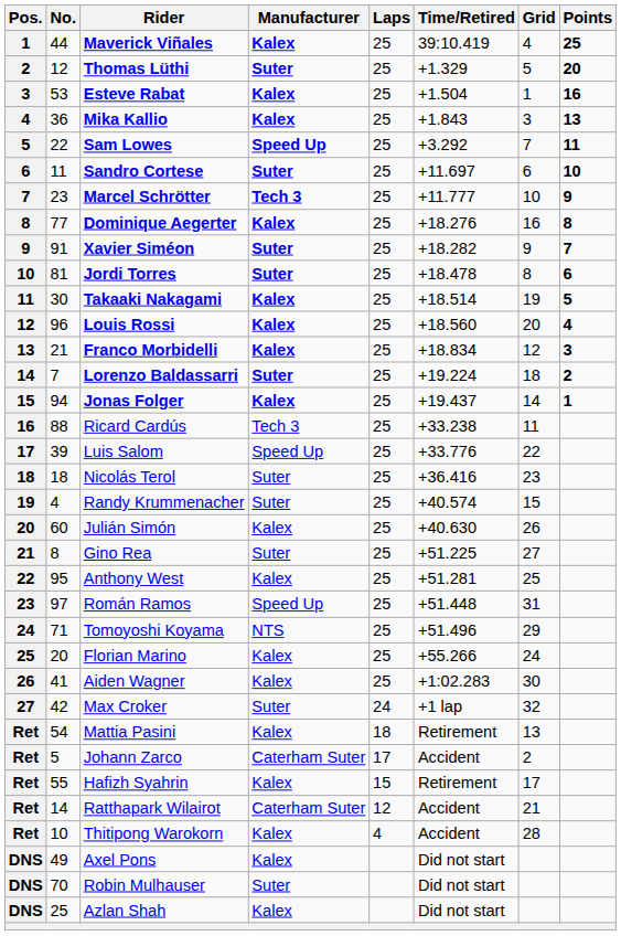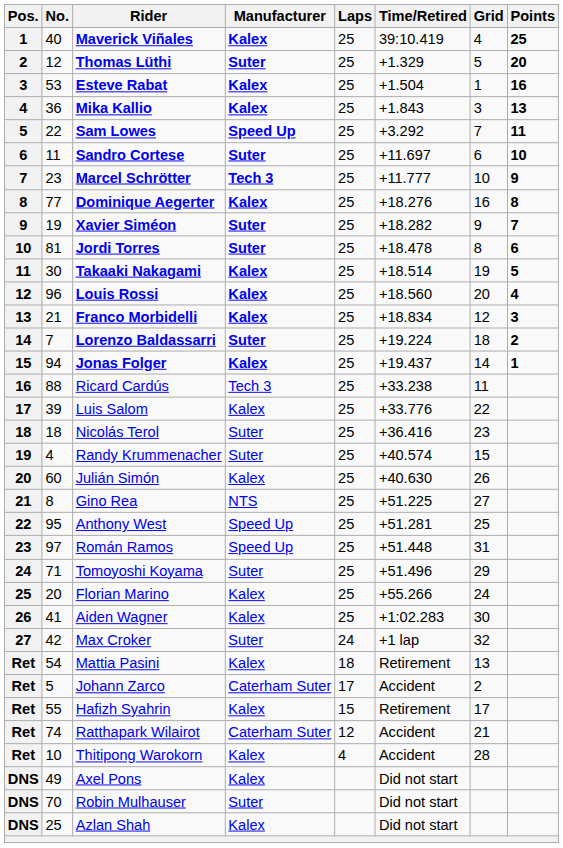 <table class="wikitable" style="font-size: 95%;">
 <tr>
 <th>Pos.</th>
 <th>No.</th>
 <th>Rider</th>
 <th>Manufacturer</th>
 <th>Laps</th>
 <th>Time/Retired</th>
 <th>Grid</th>
 <th>Points</th>
 </tr>
 <tr>
 <th>1</th>
-<td>44</td>
+<td>40</td>
 <td> <strong><a href='#'>Maverick Viñales</a></strong></td>
 <td><strong><a href='#'>Kalex</a></strong></td>
 <td>25</td>
 <td>39:10.419</td>
 <td>4</td>
 <td><strong>25</strong></td>
 </tr>
 <tr>
 <th>2</th>
 <td>12</td>
 <td> <strong><a href='#'>Thomas Lüthi</a></strong></td>
 <td><strong><a href='#'>Suter</a></strong></td>
 <td>25</td>
 <td>+1.329</td>
 <td>5</td>
 <td><strong>20</strong></td>
 </tr>
 <tr>
 <th>3</th>
 <td>53</td>
 <td> <strong><a href='#'>Esteve Rabat</a></strong></td>
 <td><strong><a href='#'>Kalex</a></strong></td>
 <td>25</td>
 <td>+1.504</td>
 <td>1</td>
 <td><strong>16</strong></td>
 </tr>
 <tr>
 <th>4</th>
 <td>36</td>
 <td> <strong><a href='#'>Mika Kallio</a></strong></td>
 <td><strong><a href='#'>Kalex</a></strong></td>
 <td>25</td>
 <td>+1.843</td>
 <td>3</td>
 <td><strong>13</strong></td>
 </tr>
 <tr>
 <th>5</th>
 <td>22</td>
 <td> <strong><a href='#'>Sam Lowes</a></strong></td>
 <td><strong><a href='#'>Speed Up</a></strong></td>
 <td>25</td>
 <td>+3.292</td>
 <td>7</td>
 <td><strong>11</strong></td>
 </tr>
 <tr>
 <th>6</th>
 <td>11</td>
 <td> <strong><a href='#'>Sandro Cortese</a></strong></td>
 <td><strong><a href='#'>Suter</a></strong></td>
 <td>25</td>
 <td>+11.697</td>
 <td>6</td>
 <td><strong>10</strong></td>
 </tr>
 <tr>
 <th>7</th>
 <td>23</td>
 <td> <strong><a href='#'>Marcel Schrötter</a></strong></td>
 <td><strong><a href='#'>Tech 3</a></strong></td>
 <td>25</td>
 <td>+11.777</td>
 <td>10</td>
 <td><strong>9</strong></td>
 </tr>
 <tr>
 <th>8</th>
 <td>77</td>
 <td> <strong><a href='#'>Dominique Aegerter</a></strong></td>
 <td><strong><a href='#'>Kalex</a></strong></td>
 <td>25</td>
 <td>+18.276</td>
 <td>16</td>
 <td><strong>8</strong></td>
 </tr>
 <tr>
 <th>9</th>
-<td>91</td>
+<td>19</td>
 <td> <strong><a href='#'>Xavier Siméon</a></strong></td>
 <td><strong><a href='#'>Suter</a></strong></td>
 <td>25</td>
 <td>+18.282</td>
 <td>9</td>
 <td><strong>7</strong></td>
 </tr>
 <tr>
 <th>10</th>
 <td>81</td>
 <td> <strong><a href='#'>Jordi Torres</a></strong></td>
 <td><strong><a href='#'>Suter</a></strong></td>
 <td>25</td>
 <td>+18.478</td>
 <td>8</td>
 <td><strong>6</strong></td>
 </tr>
 <tr>
 <th>11</th>
 <td>30</td>
 <td> <strong><a href='#'>Takaaki Nakagami</a></strong></td>
 <td><strong><a href='#'>Kalex</a></strong></td>
 <td>25</td>
 <td>+18.514</td>
 <td>19</td>
 <td><strong>5</strong></td>
 </tr>
 <tr>
 <th>12</th>
 <td>96</td>
 <td> <strong><a href='#'>Louis Rossi</a></strong></td>
 <td><strong><a href='#'>Kalex</a></strong></td>
 <td>25</td>
 <td>+18.560</td>
 <td>20</td>
 <td><strong>4</strong></td>
 </tr>
 <tr>
 <th>13</th>
 <td>21</td>
 <td> <strong><a href='#'>Franco Morbidelli</a></strong></td>
 <td><strong><a href='#'>Kalex</a></strong></td>
 <td>25</td>
 <td>+18.834</td>
 <td>12</td>
 <td><strong>3</strong></td>
 </tr>
 <tr>
 <th>14</th>
 <td>7</td>
 <td> <strong><a href='#'>Lorenzo Baldassarri</a></strong></td>
 <td><strong><a href='#'>Suter</a></strong></td>
 <td>25</td>
 <td>+19.224</td>
 <td>18</td>
 <td><strong>2</strong></td>
 </tr>
 <tr>
 <th>15</th>
 <td>94</td>
 <td> <strong><a href='#'>Jonas Folger</a></strong></td>
 <td><strong><a href='#'>Kalex</a></strong></td>
 <td>25</td>
 <td>+19.437</td>
 <td>14</td>
 <td><strong>1</strong></td>
 </tr>
 <tr>
 <th>16</th>
 <td>88</td>
 <td> <a href='#'>Ricard Cardús</a></td>
 <td><a href='#'>Tech 3</a></td>
 <td>25</td>
 <td>+33.238</td>
 <td>11</td>
 <td></td>
 </tr>
 <tr>
 <th>17</th>
 <td>39</td>
 <td> <a href='#'>Luis Salom</a></td>
-<td><a href='#'>Speed Up</a></td>
+<td><a href='#'>Kalex</a></td>
 <td>25</td>
 <td>+33.776</td>
 <td>22</td>
 <td></td>
 </tr>
 <tr>
 <th>18</th>
 <td>18</td>
 <td> <a href='#'>Nicolás Terol</a></td>
 <td><a href='#'>Suter</a></td>
 <td>25</td>
 <td>+36.416</td>
 <td>23</td>
 <td></td>
 </tr>
 <tr>
 <th>19</th>
 <td>4</td>
 <td> <a href='#'>Randy Krummenacher</a></td>
 <td><a href='#'>Suter</a></td>
 <td>25</td>
 <td>+40.574</td>
 <td>15</td>
 <td></td>
 </tr>
 <tr>
 <th>20</th>
 <td>60</td>
 <td> <a href='#'>Julián Simón</a></td>
 <td><a href='#'>Kalex</a></td>
 <td>25</td>
 <td>+40.630</td>
 <td>26</td>
 <td></td>
 </tr>
 <tr>
 <th>21</th>
 <td>8</td>
 <td> <a href='#'>Gino Rea</a></td>
-<td><a href='#'>Suter</a></td>
+<td><a href='#'>NTS</a></td>
 <td>25</td>
 <td>+51.225</td>
 <td>27</td>
 <td></td>
 </tr>
 <tr>
 <th>22</th>
 <td>95</td>
 <td> <a href='#'>Anthony West</a></td>
-<td><a href='#'>Kalex</a></td>
+<td><a href='#'>Speed Up</a></td>
 <td>25</td>
 <td>+51.281</td>
 <td>25</td>
 <td></td>
 </tr>
 <tr>
 <th>23</th>
 <td>97</td>
 <td> <a href='#'>Román Ramos</a></td>
 <td><a href='#'>Speed Up</a></td>
 <td>25</td>
 <td>+51.448</td>
 <td>31</td>
 <td></td>
 </tr>
 <tr>
 <th>24</th>
 <td>71</td>
 <td> <a href='#'>Tomoyoshi Koyama</a></td>
-<td><a href='#'>NTS</a></td>
+<td><a href='#'>Suter</a></td>
 <td>25</td>
 <td>+51.496</td>
 <td>29</td>
 <td></td>
 </tr>
 <tr>
 <th>25</th>
 <td>20</td>
 <td> <a href='#'>Florian Marino</a></td>
 <td><a href='#'>Kalex</a></td>
 <td>25</td>
 <td>+55.266</td>
 <td>24</td>
 <td></td>
 </tr>
 <tr>
 <th>26</th>
 <td>41</td>
 <td> <a href='#'>Aiden Wagner</a></td>
 <td><a href='#'>Kalex</a></td>
 <td>25</td>
 <td>+1:02.283</td>
 <td>30</td>
 <td></td>
 </tr>
 <tr>
 <th>27</th>
 <td>42</td>
 <td> <a href='#'>Max Croker</a></td>
 <td><a href='#'>Suter</a></td>
 <td>24</td>
 <td>+1 lap</td>
 <td>32</td>
 <td></td>
 </tr>
 <tr>
 <th>Ret</th>
 <td>54</td>
 <td> <a href='#'>Mattia Pasini</a></td>
 <td><a href='#'>Kalex</a></td>
 <td>18</td>
 <td>Retirement</td>
 <td>13</td>
 <td></td>
 </tr>
 <tr>
 <th>Ret</th>
 <td>5</td>
 <td> <a href='#'>Johann Zarco</a></td>
 <td><a href='#'>Caterham Suter</a></td>
 <td>17</td>
 <td>Accident</td>
 <td>2</td>
 <td></td>
 </tr>
 <tr>
 <th>Ret</th>
 <td>55</td>
 <td> <a href='#'>Hafizh Syahrin</a></td>
 <td><a href='#'>Kalex</a></td>
 <td>15</td>
 <td>Retirement</td>
 <td>17</td>
 <td></td>
 </tr>
 <tr>
 <th>Ret</th>
-<td>14</td>
+<td>74</td>
 <td> <a href='#'>Ratthapark Wilairot</a></td>
 <td><a href='#'>Caterham Suter</a></td>
 <td>12</td>
 <td>Accident</td>
 <td>21</td>
 <td></td>
 </tr>
 <tr>
 <th>Ret</th>
 <td>10</td>
 <td> <a href='#'>Thitipong Warokorn</a></td>
 <td><a href='#'>Kalex</a></td>
 <td>4</td>
 <td>Accident</td>
 <td>28</td>
 <td></td>
 </tr>
 <tr>
 <th>DNS</th>
 <td>49</td>
 <td> <a href='#'>Axel Pons</a></td>
 <td><a href='#'>Kalex</a></td>
 <td></td>
 <td>Did not start</td>
 <td></td>
 <td></td>
 </tr>
 <tr>
 <th>DNS</th>
 <td>70</td>
 <td> <a href='#'>Robin Mulhauser</a></td>
 <td><a href='#'>Suter</a></td>
 <td></td>
 <td>Did not start</td>
 <td></td>
 <td></td>
 </tr>
 <tr>
 <th>DNS</th>
 <td>25</td>
 <td> <a href='#'>Azlan Shah</a></td>
 <td><a href='#'>Kalex</a></td>
 <td></td>
 <td>Did not start</td>
 <td></td>
 <td></td>
 </tr>
 <tr>
 <th colspan=8></th>
 </tr>
 </table>
